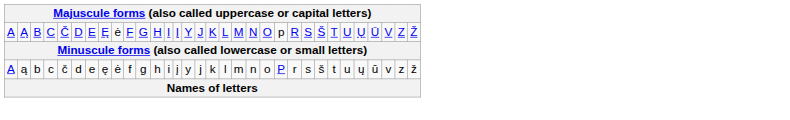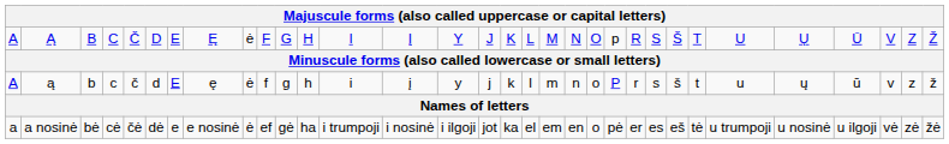 <table class=wikitable style=text-align:center>
 <tr>
 <th colspan="32"><strong><a href='#'>Majuscule forms</a></strong> (also called <strong>uppercase</strong> or <strong>capital letters</strong>)</th>
 </tr>
 <tr>
 <td><a href='#'>A</a></td>
 <td><a href='#'>Ą</a></td>
 <td><a href='#'>B</a></td>
 <td><a href='#'>C</a></td>
 <td><a href='#'>Č</a></td>
 <td><a href='#'>D</a></td>
 <td><a href='#'>E</a></td>
 <td><a href='#'>Ę</a></td>
 <td>ė</td>
 <td><a href='#'>F</a></td>
 <td><a href='#'>G</a></td>
 <td><a href='#'>H</a></td>
 <td><a href='#'>I</a></td>
 <td><a href='#'>Į</a></td>
 <td><a href='#'>Y</a></td>
 <td><a href='#'>J</a></td>
 <td><a href='#'>K</a></td>
 <td><a href='#'>L</a></td>
 <td><a href='#'>M</a></td>
 <td><a href='#'>N</a></td>
 <td><a href='#'>O</a></td>
 <td>p</td>
 <td><a href='#'>R</a></td>
 <td><a href='#'>S</a></td>
 <td><a href='#'>Š</a></td>
 <td><a href='#'>T</a></td>
 <td><a href='#'>U</a></td>
 <td><a href='#'>Ų</a></td>
 <td><a href='#'>Ū</a></td>
 <td><a href='#'>V</a></td>
 <td><a href='#'>Z</a></td>
 <td><a href='#'>Ž</a></td>
 </tr>
 <tr>
 <th colspan="32"><strong><a href='#'>Minuscule forms</a></strong> (also called <strong>lowercase</strong> or <strong>small letters</strong>)</th>
 </tr>
 <tr>
 <td><a href='#'>A</a></td>
 <td>ą</td>
 <td>b</td>
 <td>c</td>
 <td>č</td>
 <td>d</td>
-<td>e</td>
+<td><a href='#'>E</a></td>
 <td>ę</td>
 <td>ė</td>
 <td>f</td>
 <td>g</td>
 <td>h</td>
 <td>i</td>
 <td>į</td>
 <td>y</td>
 <td>j</td>
 <td>k</td>
 <td>l</td>
 <td>m</td>
 <td>n</td>
 <td>o</td>
 <td><a href='#'>P</a></td>
 <td>r</td>
 <td>s</td>
 <td>š</td>
 <td>t</td>
 <td>u</td>
 <td>ų</td>
 <td>ū</td>
 <td>v</td>
 <td>z</td>
 <td>ž</td>
 </tr>
 <tr>
 <th colspan="32">Names of letters</th>
 </tr>
+<tr>
+<td>a</td>
+<td>a nosinė</td>
+<td>bė</td>
+<td>cė</td>
+<td>čė</td>
+<td>dė</td>
+<td>e</td>
+<td>e nosinė</td>
+<td>ė</td>
+<td>ef</td>
+<td>gė</td>
+<td>ha</td>
+<td>i trumpoji</td>
+<td>i nosinė</td>
+<td>i ilgoji</td>
+<td>jot</td>
+<td>ka</td>
+<td>el</td>
+<td>em</td>
+<td>en</td>
+<td>o</td>
+<td>pė</td>
+<td>er</td>
+<td>es</td>
+<td>eš</td>
+<td>tė</td>
+<td>u trumpoji</td>
+<td>u nosinė</td>
+<td>u ilgoji</td>
+<td>vė</td>
+<td>zė</td>
+<td>žė</td>
+</tr>
 </table>
